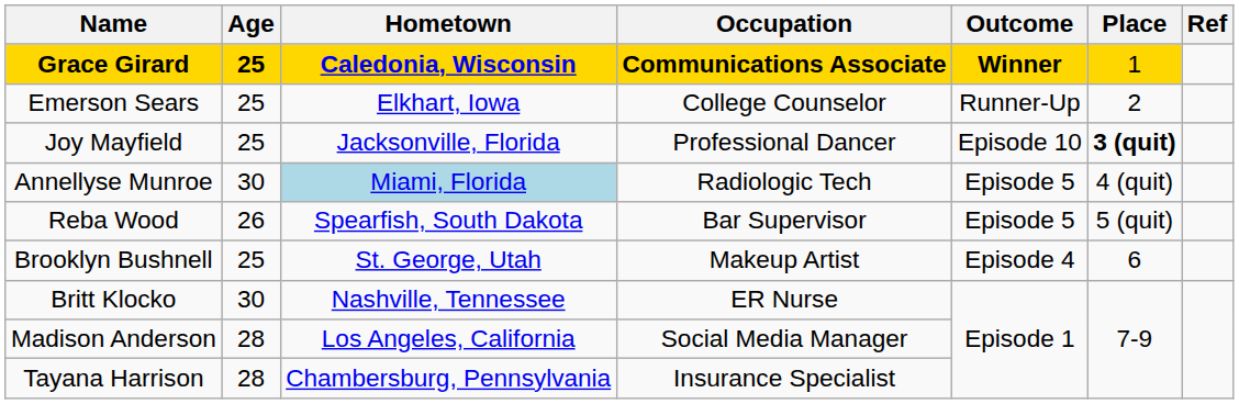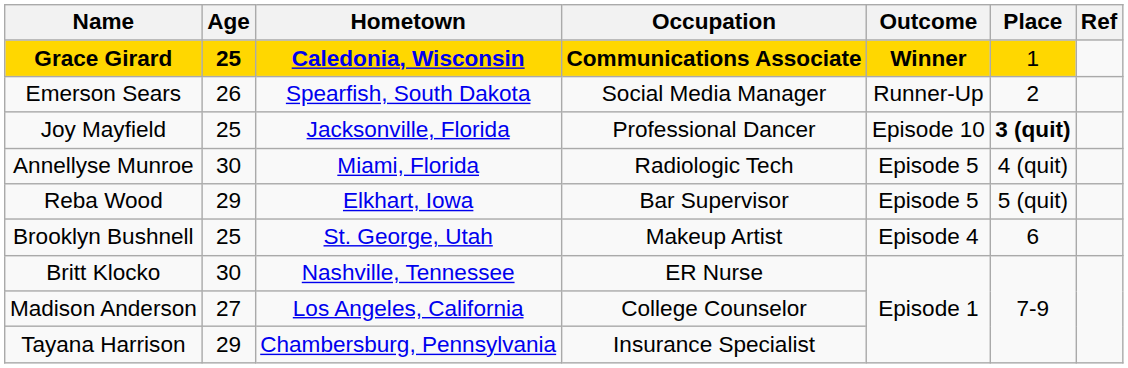 <table class="wikitable sortable" style="text-align:center; ">
 <tr>
 <th>Name</th>
 <th>Age</th>
 <th>Hometown</th>
 <th>Occupation</th>
 <th>Outcome</th>
 <th>Place</th>
 <th>Ref</th>
 </tr>
 <tr>
 <td bgcolor="gold"><strong>Grace Girard</strong></td>
 <td bgcolor="gold"><strong>25</strong></td>
 <td bgcolor="gold"><strong><a href='#'>Caledonia, Wisconsin</a></strong></td>
 <td bgcolor="gold"><strong>Communications Associate</strong></td>
 <td bgcolor="gold"><strong>Winner</strong></td>
 <td bgcolor="gold">1</td>
 <td></td>
 </tr>
 <tr>
 <td>Emerson Sears</td>
-<td>25</td>
-<td><a href='#'>Elkhart, Iowa</a></td>
-<td>College Counselor</td>
+<td>26</td>
+<td><a href='#'>Spearfish, South Dakota</a></td>
+<td>Social Media Manager</td>
 <td>Runner-Up</td>
 <td>2</td>
 <td></td>
 </tr>
 <tr>
 <td>Joy Mayfield</td>
 <td>25</td>
 <td><a href='#'>Jacksonville, Florida</a></td>
 <td>Professional Dancer</td>
 <td>Episode 10</td>
 <td><strong>3 (quit)</strong></td>
 <td></td>
 </tr>
 <tr>
 <td>Annellyse Munroe</td>
 <td>30</td>
-<td style="background: lightblue;"><a href='#'>Miami, Florida</a></td>
+<td><a href='#'>Miami, Florida</a></td>
 <td>Radiologic Tech</td>
 <td>Episode 5</td>
 <td>4 (quit)</td>
 <td></td>
 </tr>
 <tr>
 <td>Reba Wood</td>
-<td>26</td>
-<td><a href='#'>Spearfish, South Dakota</a></td>
+<td>29</td>
+<td><a href='#'>Elkhart, Iowa</a></td>
 <td>Bar Supervisor</td>
 <td>Episode 5</td>
 <td>5 (quit)</td>
 <td></td>
 </tr>
 <tr>
 <td>Brooklyn Bushnell</td>
 <td>25</td>
 <td><a href='#'>St. George, Utah</a></td>
 <td>Makeup Artist</td>
 <td>Episode 4</td>
 <td>6</td>
 <td></td>
 </tr>
 <tr>
 <td>Britt Klocko</td>
 <td>30</td>
 <td><a href='#'>Nashville, Tennessee</a></td>
 <td>ER Nurse</td>
 <td rowspan="3">Episode 1</td>
 <td rowspan="3">7-9</td>
 <td rowspan="3"></td>
 </tr>
 <tr>
 <td>Madison Anderson</td>
-<td>28</td>
+<td>27</td>
 <td><a href='#'>Los Angeles, California</a></td>
-<td>Social Media Manager</td>
+<td>College Counselor</td>
 </tr>
 <tr>
 <td>Tayana Harrison</td>
-<td>28</td>
+<td>29</td>
 <td><a href='#'>Chambersburg, Pennsylvania</a></td>
 <td>Insurance Specialist</td>
 </tr>
 </table>
